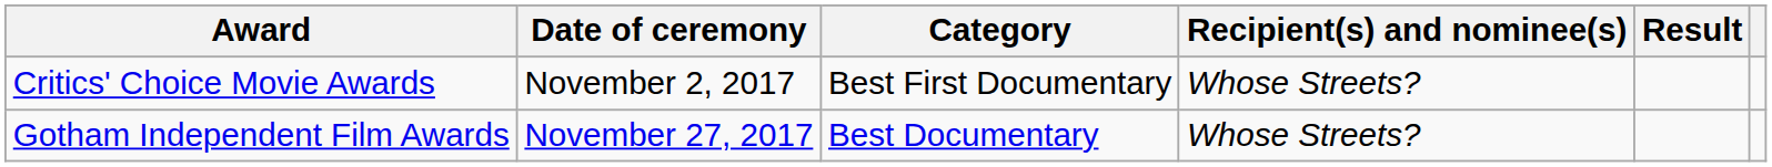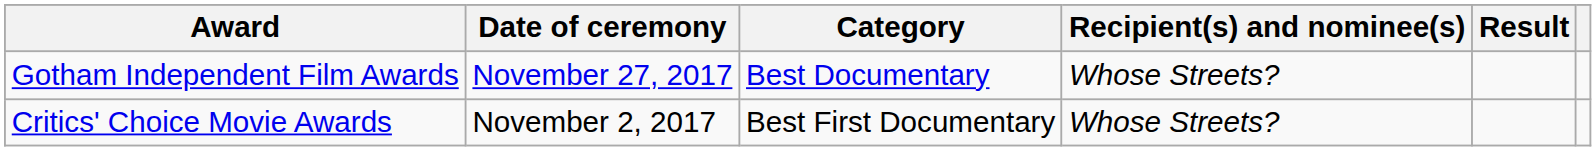 <table class="wikitable plainrowheaders sortable">
 <tr>
 <th scope="col">Award</th>
 <th scope="col">Date of ceremony</th>
 <th scope="col">Category</th>
 <th scope="col">Recipient(s) and nominee(s)</th>
 <th scope="col">Result</th>
 <th scope="col" class="unsortable"></th>
 </tr>
 <tr>
+<td><a href='#'>Gotham Independent Film Awards</a></td>
+<td><a href='#'>November 27, 2017</a></td>
+<td><a href='#'>Best Documentary</a></td>
+<td><em>Whose Streets?</em></td>
+<td></td>
+<td style="text-align:center;"></td>
+</tr>
+<tr>
 <td><a href='#'>Critics' Choice Movie Awards</a></td>
 <td>November 2, 2017</td>
 <td>Best First Documentary</td>
 <td><em>Whose Streets?</em></td>
 <td></td>
 <td style="text-align:center;"></td>
 </tr>
-<tr>
-<td><a href='#'>Gotham Independent Film Awards</a></td>
-<td><a href='#'>November 27, 2017</a></td>
-<td><a href='#'>Best Documentary</a></td>
-<td><em>Whose Streets?</em></td>
-<td></td>
-<td style="text-align:center;"></td>
-</tr>
 </table>
